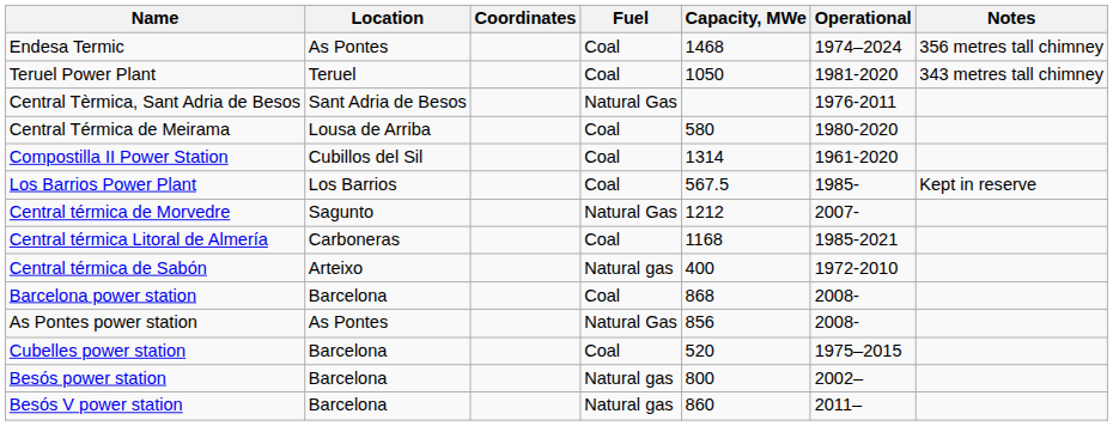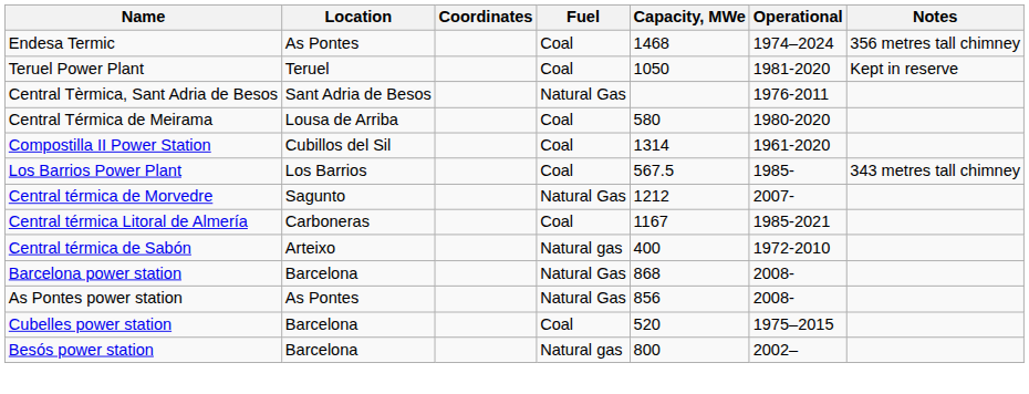 <table class="wikitable sortable">
 <tr>
 <th>Name</th>
 <th>Location</th>
 <th>Coordinates</th>
 <th>Fuel</th>
 <th>Capacity, MWe</th>
 <th>Operational</th>
 <th>Notes</th>
 </tr>
 <tr>
 <td>Endesa Termic</td>
 <td>As Pontes</td>
 <td></td>
 <td>Coal</td>
 <td>1468</td>
 <td>1974–2024</td>
 <td>356 metres tall chimney</td>
 </tr>
 <tr>
 <td>Teruel Power Plant</td>
 <td>Teruel</td>
 <td></td>
 <td>Coal</td>
 <td>1050</td>
 <td>1981-2020</td>
-<td>343 metres tall chimney</td>
+<td>Kept in reserve</td>
 </tr>
 <tr>
 <td>Central Tèrmica, Sant Adria de Besos</td>
 <td>Sant Adria de Besos</td>
 <td></td>
 <td>Natural Gas</td>
 <td></td>
 <td>1976-2011</td>
 <td></td>
 </tr>
 <tr>
 <td>Central Térmica de Meirama</td>
 <td>Lousa de Arriba</td>
 <td></td>
 <td>Coal</td>
 <td>580</td>
 <td>1980-2020</td>
 <td></td>
 </tr>
 <tr>
 <td><a href='#'>Compostilla II Power Station</a></td>
 <td>Cubillos del Sil</td>
 <td></td>
 <td>Coal</td>
 <td>1314</td>
 <td>1961-2020</td>
 <td></td>
 </tr>
 <tr>
 <td><a href='#'>Los Barrios Power Plant</a></td>
 <td>Los Barrios</td>
 <td></td>
 <td>Coal</td>
 <td>567.5</td>
 <td>1985-</td>
-<td>Kept in reserve</td>
+<td>343 metres tall chimney</td>
 </tr>
 <tr>
 <td><a href='#'>Central térmica de Morvedre</a></td>
 <td>Sagunto</td>
 <td></td>
 <td>Natural Gas</td>
 <td>1212</td>
 <td>2007-</td>
 <td></td>
 </tr>
 <tr>
 <td><a href='#'>Central térmica Litoral de Almería</a></td>
 <td>Carboneras</td>
 <td></td>
 <td>Coal</td>
-<td>1168</td>
+<td>1167</td>
 <td>1985-2021</td>
 <td></td>
 </tr>
 <tr>
 <td><a href='#'>Central térmica de Sabón</a></td>
 <td>Arteixo</td>
 <td></td>
 <td>Natural gas</td>
 <td>400</td>
 <td>1972-2010</td>
 <td></td>
 </tr>
 <tr>
 <td><a href='#'>Barcelona power station</a></td>
 <td>Barcelona</td>
 <td></td>
-<td>Coal</td>
+<td>Natural Gas</td>
 <td>868</td>
 <td>2008-</td>
 <td></td>
 </tr>
 <tr>
 <td>As Pontes power station</td>
 <td>As Pontes</td>
 <td></td>
 <td>Natural Gas</td>
 <td>856</td>
 <td>2008-</td>
 <td></td>
 </tr>
 <tr>
 <td><a href='#'>Cubelles power station</a></td>
 <td>Barcelona</td>
 <td></td>
 <td>Coal</td>
 <td>520</td>
 <td>1975–2015</td>
 <td></td>
 </tr>
 <tr>
 <td><a href='#'>Besós power station</a></td>
 <td>Barcelona</td>
 <td></td>
 <td>Natural gas</td>
 <td>800</td>
 <td>2002–</td>
 <td></td>
 </tr>
-<tr>
-<td><a href='#'>Besós V power station</a></td>
-<td>Barcelona</td>
-<td></td>
-<td>Natural gas</td>
-<td>860</td>
-<td>2011–</td>
-<td></td>
-</tr>
 </table>
